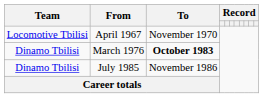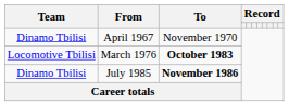 <table class="wikitable" style="text-align: center">
 <tr>
 <th rowspan=2>Team</th>
 <th rowspan=2>From</th>
 <th rowspan=2>To</th>
 <th colspan=8>Record</th>
 </tr>
 <tr>
 <th></th>
 <th></th>
 <th></th>
 <th></th>
 <th></th>
 <th></th>
 <th></th>
 <th></th>
 </tr>
 <tr>
-<td><a href='#'>Locomotive Tbilisi</a></td>
+<td><a href='#'>Dinamo Tbilisi</a></td>
 <td>April 1967</td>
 <td>November 1970<br></td>
 </tr>
 <tr>
-<td><a href='#'>Dinamo Tbilisi</a></td>
+<td><a href='#'>Locomotive Tbilisi</a></td>
 <td>March 1976</td>
 <td><strong>October 1983<br></strong></td>
 </tr>
 <tr>
 <td><a href='#'>Dinamo Tbilisi</a></td>
 <td>July 1985</td>
-<td>November 1986<br></td>
+<td><strong>November 1986<br></strong></td>
 </tr>
 <tr>
 <th colspan=3>Career totals<br></th>
 </tr>
 </table>
